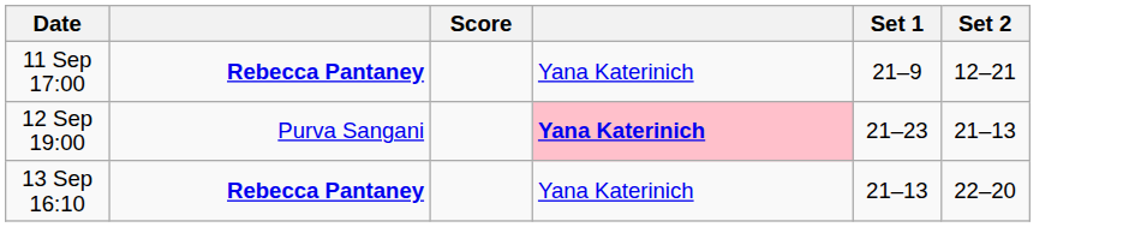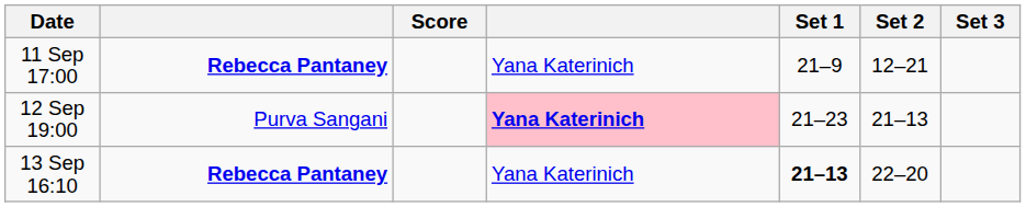 <table class="wikitable" style="text-align: center; font-size:90%">
 <tr>
 <th width="60">Date</th>
 <th align="right" width="200"></th>
 <th width="60">Score</th>
 <th align="left" width="200"></th>
 <th width="50">Set 1</th>
 <th width="50">Set 2</th>
+<th width="50">Set 3</th>
 </tr>
 <tr>
 <td>11 Sep<br>17:00</td>
 <td align="right"><strong><a href='#'>Rebecca Pantaney</a> </strong></td>
 <td align="center"></td>
 <td align="left"> <a href='#'>Yana Katerinich</a></td>
 <td>21–9</td>
 <td>12–21</td>
+<td></td>
 </tr>
 <tr>
 <td>12 Sep<br>19:00</td>
 <td align="right"><a href='#'>Purva Sangani</a> </td>
 <td align="center"></td>
 <td align="left" style="background: pink;"><strong> <a href='#'>Yana Katerinich</a></strong></td>
 <td>21–23</td>
 <td>21–13</td>
+<td></td>
 </tr>
 <tr>
 <td>13 Sep<br>16:10</td>
 <td align="right"><strong><a href='#'>Rebecca Pantaney</a> </strong></td>
 <td align="center"></td>
 <td align="left"> <a href='#'>Yana Katerinich</a></td>
-<td>21–13</td>
+<td><strong>21–13</strong></td>
 <td>22–20</td>
+<td></td>
 </tr>
 </table>
